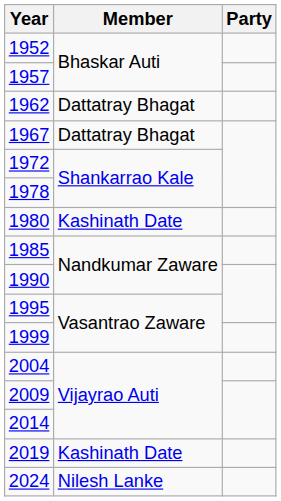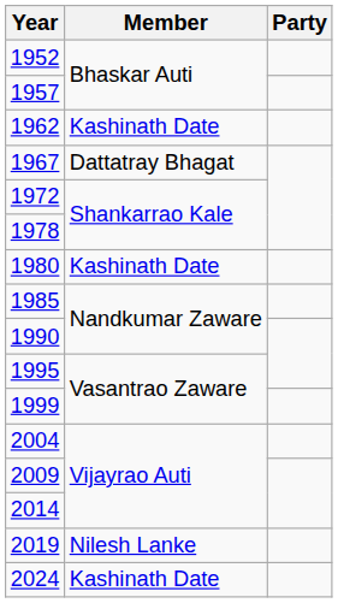 <table class="wikitable">
 <tr>
 <th>Year</th>
 <th>Member</th>
 <th colspan=2>Party</th>
 </tr>
 <tr>
 <td><a href='#'>1952</a></td>
 <td rowspan="2">Bhaskar Auti</td>
 <td></td>
 </tr>
 <tr>
 <td><a href='#'>1957</a></td>
 <td></td>
 </tr>
 <tr>
 <td><a href='#'>1962</a></td>
-<td>Dattatray Bhagat</td>
+<td><a href='#'>Kashinath Date</a></td>
 <td></td>
 </tr>
 <tr>
 <td><a href='#'>1967</a></td>
 <td>Dattatray Bhagat</td>
 </tr>
 <tr>
 <td><a href='#'>1972</a></td>
 <td rowspan=2><a href='#'>Shankarrao Kale</a></td>
 </tr>
 <tr>
 <td><a href='#'>1978</a></td>
 </tr>
 <tr>
 <td><a href='#'>1980</a></td>
 <td><a href='#'>Kashinath Date</a></td>
 <td></td>
 </tr>
 <tr>
 <td><a href='#'>1985</a></td>
 <td rowspan=2>Nandkumar Zaware</td>
 <td></td>
 </tr>
 <tr>
 <td><a href='#'>1990</a></td>
 </tr>
 <tr>
 <td><a href='#'>1995</a></td>
 <td rowspan=2>Vasantrao Zaware</td>
 </tr>
 <tr>
 <td><a href='#'>1999</a></td>
 <td></td>
 </tr>
 <tr>
 <td><a href='#'>2004</a></td>
 <td rowspan=3><a href='#'>Vijayrao Auti</a></td>
 <td></td>
 </tr>
 <tr>
 <td><a href='#'>2009</a></td>
 </tr>
 <tr>
 <td><a href='#'>2014</a></td>
 </tr>
 <tr>
 <td><a href='#'>2019</a></td>
-<td><a href='#'>Kashinath Date</a></td>
+<td><a href='#'>Nilesh Lanke</a></td>
 <td></td>
 </tr>
 <tr>
 <td><a href='#'>2024</a></td>
-<td><a href='#'>Nilesh Lanke</a></td>
+<td><a href='#'>Kashinath Date</a></td>
 </tr>
 </table>
